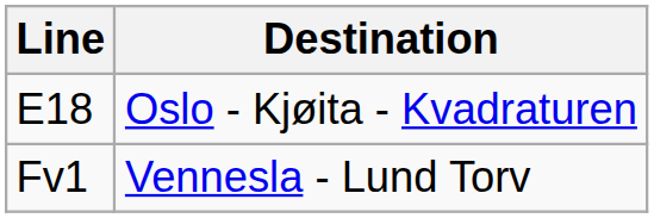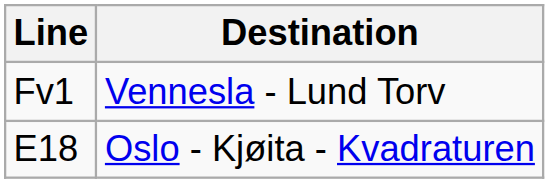 <table class="wikitable sortable">
 <tr>
 <th>Line</th>
 <th>Destination</th>
 </tr>
 <tr>
+<td>Fv1</td>
+<td><a href='#'>Vennesla</a> - Lund Torv</td>
+</tr>
+<tr>
 <td>E18</td>
 <td><a href='#'>Oslo</a> - Kjøita - <a href='#'>Kvadraturen</a></td>
 </tr>
-<tr>
-<td>Fv1</td>
-<td><a href='#'>Vennesla</a> - Lund Torv</td>
-</tr>
 </table>
